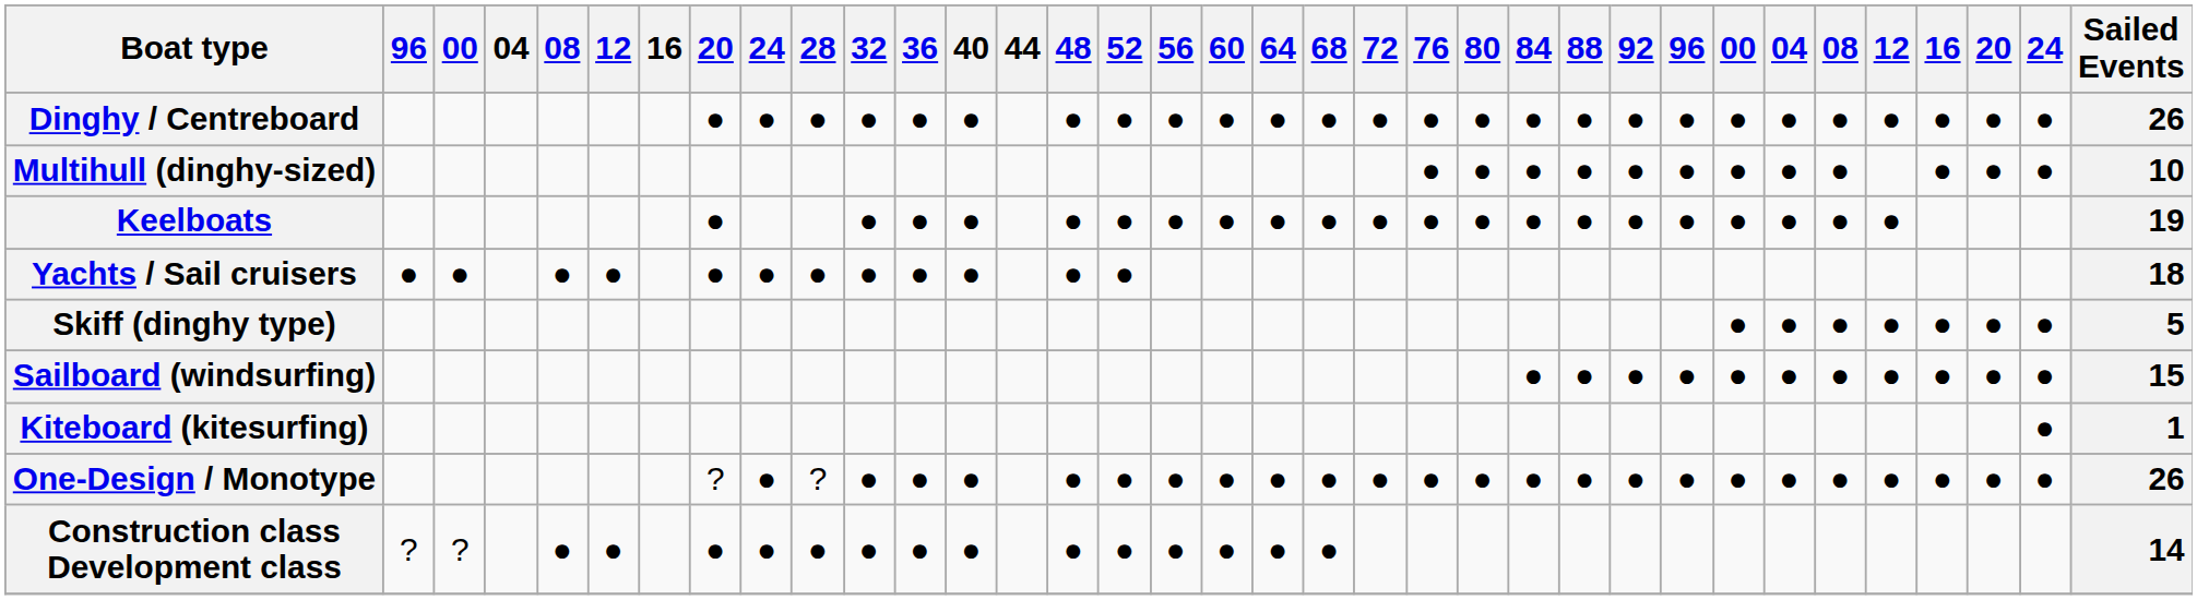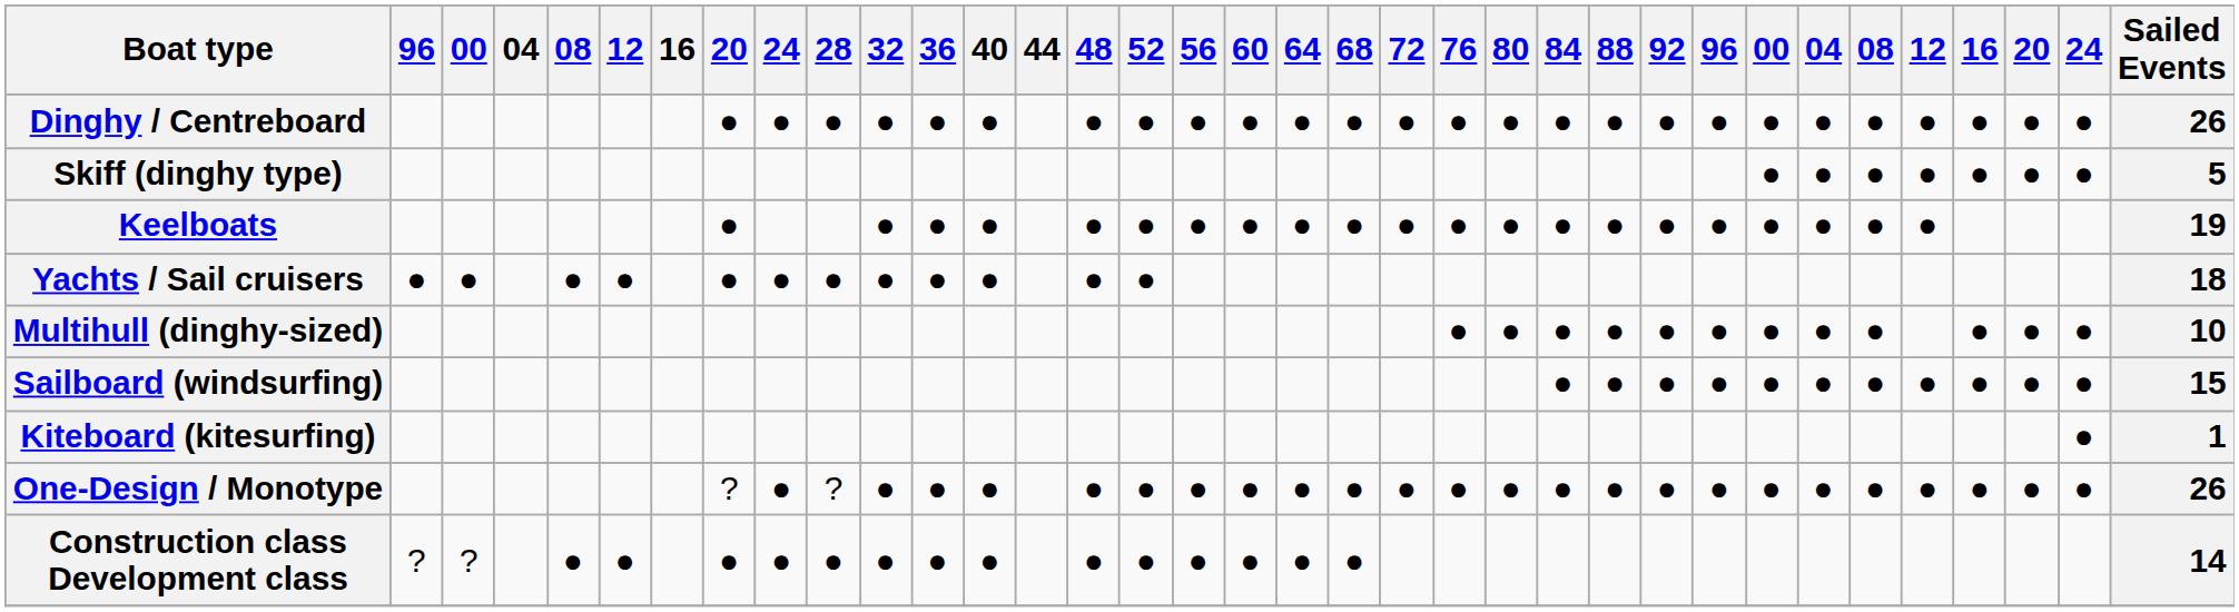 <table class="wikitable plainrowheaders sticky-table-row1 sticky-table-col1" style="text-align:center;">
 <tr>
 <th scope="col">Boat type</th>
 <th scope="col"><a href='#'>96</a></th>
 <th scope="col"><a href='#'>00</a></th>
 <th scope="col">04</th>
 <th scope="col"><a href='#'>08</a></th>
 <th scope="col"><a href='#'>12</a></th>
 <th scope="col">16</th>
 <th scope="col"><a href='#'>20</a></th>
 <th scope="col"><a href='#'>24</a></th>
 <th scope="col"><a href='#'>28</a></th>
 <th scope="col"><a href='#'>32</a></th>
 <th scope="col"><a href='#'>36</a></th>
 <th scope="col">40</th>
 <th scope="col">44</th>
 <th scope="col"><a href='#'>48</a></th>
 <th scope="col"><a href='#'>52</a></th>
 <th scope="col"><a href='#'>56</a></th>
 <th scope="col"><a href='#'>60</a></th>
 <th scope="col"><a href='#'>64</a></th>
 <th scope="col"><a href='#'>68</a></th>
 <th scope="col"><a href='#'>72</a></th>
 <th scope="col"><a href='#'>76</a></th>
 <th scope="col"><a href='#'>80</a></th>
 <th scope="col"><a href='#'>84</a></th>
 <th scope="col"><a href='#'>88</a></th>
 <th scope="col"><a href='#'>92</a></th>
 <th scope="col"><a href='#'>96</a></th>
 <th scope="col"><a href='#'>00</a></th>
 <th scope="col"><a href='#'>04</a></th>
 <th scope="col"><a href='#'>08</a></th>
 <th scope="col"><a href='#'>12</a></th>
 <th scope="col"><a href='#'>16</a></th>
 <th scope="col"><a href='#'>20</a></th>
 <th scope="col"><a href='#'>24</a></th>
 <th scope="col">Sailed Events</th>
 </tr>
 <tr style="white-space: nowrap;">
 <th scope="row"><a href='#'>Dinghy</a> / Centreboard</th>
 <td></td>
 <td></td>
 <td></td>
 <td></td>
 <td></td>
 <td></td>
 <td>●</td>
 <td>●</td>
 <td>●</td>
 <td>●</td>
 <td>●</td>
 <td>●</td>
 <td></td>
 <td>●</td>
 <td>●</td>
 <td>●</td>
 <td>●</td>
 <td>●</td>
 <td>●</td>
 <td>●</td>
 <td>●</td>
 <td>●</td>
 <td>●</td>
 <td>●</td>
 <td>●</td>
 <td>●</td>
 <td>●</td>
 <td>●</td>
 <td>●</td>
 <td>●</td>
 <td>●</td>
 <td>●</td>
 <td>●</td>
 <th style="text-align:right;">26</th>
 </tr>
-<tr style="white-space: nowrap;">
-<th scope="row"><a href='#'>Multihull</a> (dinghy-sized)</th>
+<tr>
+<th scope="row">Skiff (dinghy type)</th>
+<td></td>
+<td></td>
+<td></td>
+<td></td>
+<td></td>
+<td></td>
 <td></td>
 <td></td>
 <td></td>
 <td></td>
 <td></td>
 <td></td>
 <td></td>
 <td></td>
 <td></td>
 <td></td>
 <td></td>
 <td></td>
 <td></td>
 <td></td>
 <td></td>
 <td></td>
 <td></td>
 <td></td>
 <td></td>
 <td></td>
 <td>●</td>
 <td>●</td>
 <td>●</td>
 <td>●</td>
 <td>●</td>
 <td>●</td>
 <td>●</td>
-<td>●</td>
-<td>●</td>
-<td></td>
-<td>●</td>
-<td>●</td>
-<td>●</td>
-<th style="text-align:right;">10</th>
+<th style="text-align:right;">5</th>
 </tr>
 <tr>
 <th scope="row"><a href='#'>Keelboats</a></th>
 <td></td>
 <td></td>
 <td></td>
 <td></td>
 <td></td>
 <td></td>
 <td>●</td>
 <td></td>
 <td></td>
 <td>●</td>
 <td>●</td>
 <td>●</td>
 <td></td>
 <td>●</td>
 <td>●</td>
 <td>●</td>
 <td>●</td>
 <td>●</td>
 <td>●</td>
 <td>●</td>
 <td>●</td>
 <td>●</td>
 <td>●</td>
 <td>●</td>
 <td>●</td>
 <td>●</td>
 <td>●</td>
 <td>●</td>
 <td>●</td>
 <td>●</td>
 <td></td>
 <td></td>
 <td></td>
 <th style="text-align:right;">19</th>
 </tr>
 <tr style="white-space: nowrap;">
 <th scope="row"><a href='#'>Yachts</a> / Sail cruisers</th>
 <td>●</td>
 <td>●</td>
 <td></td>
 <td>●</td>
 <td>●</td>
 <td></td>
 <td>●</td>
 <td>●</td>
 <td>●</td>
 <td>●</td>
 <td>●</td>
 <td>●</td>
 <td></td>
 <td>●</td>
 <td>●</td>
 <td></td>
 <td></td>
 <td></td>
 <td></td>
 <td></td>
 <td></td>
 <td></td>
 <td></td>
 <td></td>
 <td></td>
 <td></td>
 <td></td>
 <td></td>
 <td></td>
 <td></td>
 <td></td>
 <td></td>
 <td></td>
 <th style="text-align:right;">18</th>
 </tr>
-<tr>
-<th scope="row">Skiff (dinghy type)</th>
-<td></td>
-<td></td>
-<td></td>
-<td></td>
-<td></td>
-<td></td>
+<tr style="white-space: nowrap;">
+<th scope="row"><a href='#'>Multihull</a> (dinghy-sized)</th>
 <td></td>
 <td></td>
 <td></td>
 <td></td>
 <td></td>
 <td></td>
 <td></td>
 <td></td>
 <td></td>
 <td></td>
 <td></td>
 <td></td>
 <td></td>
 <td></td>
 <td></td>
 <td></td>
 <td></td>
 <td></td>
 <td></td>
 <td></td>
 <td>●</td>
 <td>●</td>
 <td>●</td>
 <td>●</td>
 <td>●</td>
 <td>●</td>
 <td>●</td>
-<th style="text-align:right;">5</th>
+<td>●</td>
+<td>●</td>
+<td></td>
+<td>●</td>
+<td>●</td>
+<td>●</td>
+<th style="text-align:right;">10</th>
 </tr>
 <tr>
 <th scope="row"><a href='#'>Sailboard</a> (windsurfing)</th>
 <td></td>
 <td></td>
 <td></td>
 <td></td>
 <td></td>
 <td></td>
 <td></td>
 <td></td>
 <td></td>
 <td></td>
 <td></td>
 <td></td>
 <td></td>
 <td></td>
 <td></td>
 <td></td>
 <td></td>
 <td></td>
 <td></td>
 <td></td>
 <td></td>
 <td></td>
 <td>●</td>
 <td>●</td>
 <td>●</td>
 <td>●</td>
 <td>●</td>
 <td>●</td>
 <td>●</td>
 <td>●</td>
 <td>●</td>
 <td>●</td>
 <td>●</td>
 <th style="text-align:right;">15</th>
 </tr>
 <tr>
 <th scope="row"><a href='#'>Kiteboard</a> (kitesurfing)</th>
 <td></td>
 <td></td>
 <td></td>
 <td></td>
 <td></td>
 <td></td>
 <td></td>
 <td></td>
 <td></td>
 <td></td>
 <td></td>
 <td></td>
 <td></td>
 <td></td>
 <td></td>
 <td></td>
 <td></td>
 <td></td>
 <td></td>
 <td></td>
 <td></td>
 <td></td>
 <td></td>
 <td></td>
 <td></td>
 <td></td>
 <td></td>
 <td></td>
 <td></td>
 <td></td>
 <td></td>
 <td></td>
 <td>●</td>
 <th style="text-align:right;">1</th>
 </tr>
 <tr style="white-space: nowrap;">
 <th scope="row"><a href='#'>One-Design</a> / Monotype</th>
 <td></td>
 <td></td>
 <td></td>
 <td></td>
 <td></td>
 <td></td>
 <td>?</td>
 <td>●</td>
 <td>?</td>
 <td>●</td>
 <td>●</td>
 <td>●</td>
 <td></td>
 <td>●</td>
 <td>●</td>
 <td>●</td>
 <td>●</td>
 <td>●</td>
 <td>●</td>
 <td>●</td>
 <td>●</td>
 <td>●</td>
 <td>●</td>
 <td>●</td>
 <td>●</td>
 <td>●</td>
 <td>●</td>
 <td>●</td>
 <td>●</td>
 <td>●</td>
 <td>●</td>
 <td>●</td>
 <td>●</td>
 <th style="text-align:right;">26</th>
 </tr>
 <tr style="white-space: nowrap;">
 <th scope="row">Construction class<br>Development class</th>
 <td>?</td>
 <td>?</td>
 <td></td>
 <td>●</td>
 <td>●</td>
 <td></td>
 <td>●</td>
 <td>●</td>
 <td>●</td>
 <td>●</td>
 <td>●</td>
 <td>●</td>
 <td></td>
 <td>●</td>
 <td>●</td>
 <td>●</td>
 <td>●</td>
 <td>●</td>
 <td>●</td>
 <td></td>
 <td></td>
 <td></td>
 <td></td>
 <td></td>
 <td></td>
 <td></td>
 <td></td>
 <td></td>
 <td></td>
 <td></td>
 <td></td>
 <td></td>
 <td></td>
 <th style="text-align:right;">14</th>
 </tr>
 <tr>
 </tr>
 </table>
